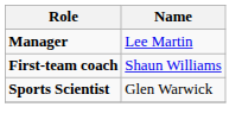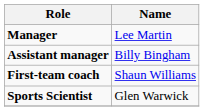 <table class="wikitable" style="text-align: left">
 <tr>
 <th>Role</th>
 <th>Name</th>
 </tr>
 <tr>
 <td><strong>Manager</strong></td>
 <td><a href='#'>Lee Martin</a></td>
+</tr>
+<tr>
+<td><strong>Assistant manager</strong></td>
+<td><a href='#'>Billy Bingham</a></td>
 </tr>
 <tr>
 <td><strong>First-team coach</strong></td>
 <td><a href='#'>Shaun Williams</a></td>
 </tr>
 <tr>
 <td><strong>Sports Scientist</strong></td>
 <td>Glen Warwick</td>
 </tr>
 <tr>
 </tr>
 </table>
